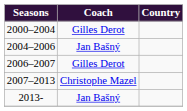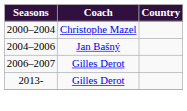 <table class="wikitable" style="text-align: center;">
 <tr>
 <th style="color:white; background:#30103E">Seasons</th>
 <th style="color:white; background:#30103E">Coach</th>
 <th style="color:white; background:#30103E">Country</th>
 </tr>
 <tr>
 <td style="text-align: center">2000–2004</td>
-<td style="text-align: center"><a href='#'>Gilles Derot</a></td>
+<td style="text-align: center"><a href='#'>Christophe Mazel</a></td>
 <td style="text-align: center"></td>
 </tr>
 <tr>
 <td style="text-align: center">2004–2006</td>
 <td style="text-align: center"><a href='#'>Jan Bašný</a></td>
 <td style="text-align: center"></td>
 </tr>
 <tr>
 <td style="text-align: center">2006–2007</td>
 <td style="text-align: center"><a href='#'>Gilles Derot</a></td>
 <td style="text-align: center"></td>
 </tr>
 <tr>
-<td style="text-align: center">2007–2013</td>
-<td style="text-align: center"><a href='#'>Christophe Mazel</a></td>
-<td style="text-align: center"></td>
-</tr>
-<tr>
 <td style="text-align: center">2013-</td>
-<td style="text-align: center"><a href='#'>Jan Bašný</a></td>
+<td style="text-align: center"><a href='#'>Gilles Derot</a></td>
 <td style="text-align: center"></td>
 </tr>
 <tr>
 </tr>
 </table>
